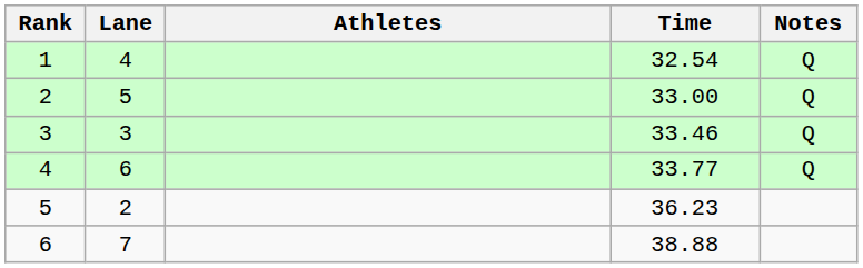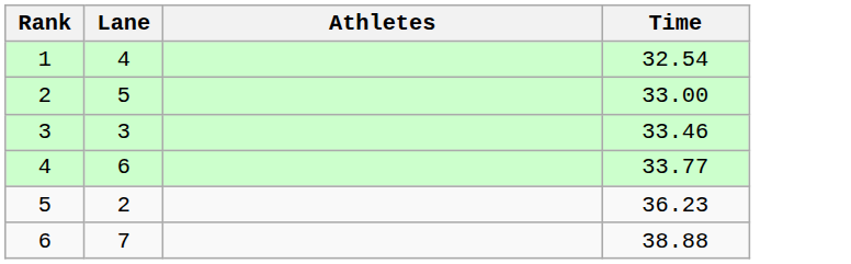 <table class="wikitable sortable" style="text-align:center;">
 <tr>
 <th width=40>Rank</th>
 <th width=40>Lane</th>
 <th width=250>Athletes</th>
 <th width=80>Time</th>
-<th width=50>Notes</th>
 </tr>
 <tr bgcolor=ccffcc>
 <td>1</td>
 <td>4</td>
 <td align=left></td>
 <td>32.54</td>
-<td>Q</td>
 </tr>
 <tr bgcolor=ccffcc>
 <td>2</td>
 <td>5</td>
 <td align=left></td>
 <td>33.00</td>
-<td>Q</td>
 </tr>
 <tr bgcolor=ccffcc>
 <td>3</td>
 <td>3</td>
 <td align=left></td>
 <td>33.46</td>
-<td>Q</td>
 </tr>
 <tr bgcolor=ccffcc>
 <td>4</td>
 <td>6</td>
 <td align=left></td>
 <td>33.77</td>
-<td>Q</td>
 </tr>
 <tr>
 <td>5</td>
 <td>2</td>
 <td align=left></td>
 <td>36.23</td>
-<td></td>
 </tr>
 <tr>
 <td>6</td>
 <td>7</td>
 <td align=left></td>
 <td>38.88</td>
-<td></td>
 </tr>
 </table>
